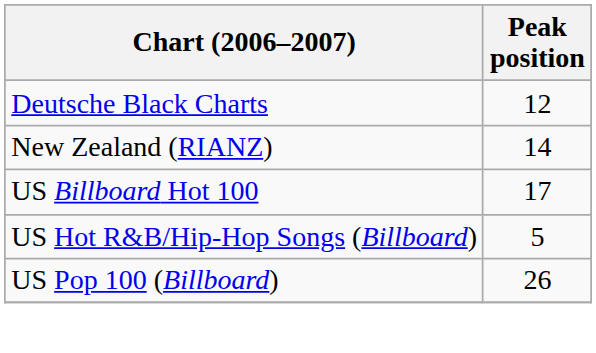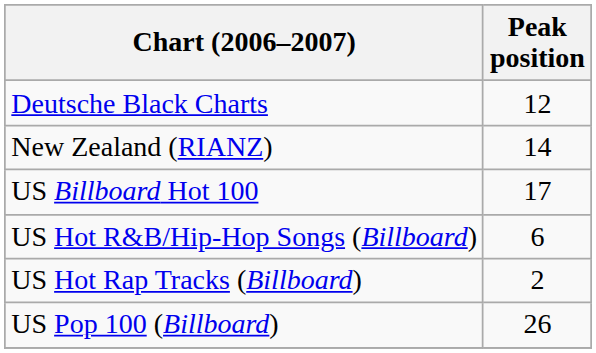 <table class="wikitable">
 <tr>
 <th>Chart (2006–2007)</th>
 <th>Peak<br>position</th>
 </tr>
 <tr>
 <td align="left"><a href='#'>Deutsche Black Charts</a></td>
 <td align="center">12</td>
 </tr>
 <tr>
 <td align="left">New Zealand (<a href='#'>RIANZ</a>)</td>
 <td align="center">14</td>
 </tr>
 <tr>
 <td align="left">US <a href='#'><em>Billboard</em> Hot 100</a></td>
 <td align="center">17</td>
 </tr>
 <tr>
 <td align="left">US <a href='#'>Hot R&B/Hip-Hop Songs</a> (<a href='#'><em>Billboard</em></a>)</td>
-<td align="center">5</td>
+<td align="center">6</td>
+</tr>
+<tr>
+<td align="left">US <a href='#'>Hot Rap Tracks</a> (<a href='#'><em>Billboard</em></a>)</td>
+<td align="center">2</td>
 </tr>
 <tr>
 <td align="left">US <a href='#'>Pop 100</a> (<a href='#'><em>Billboard</em></a>)</td>
 <td align="center">26</td>
 </tr>
 <tr>
 </tr>
 </table>
